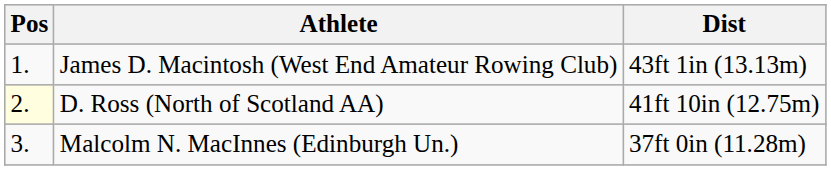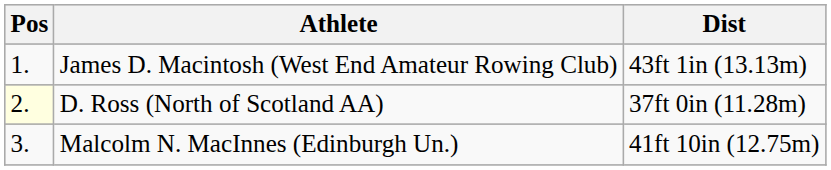 <table class="wikitable">
 <tr>
 <th>Pos</th>
 <th>Athlete</th>
 <th>Dist</th>
 </tr>
 <tr>
 <td>1.</td>
 <td>James D. Macintosh (West End Amateur Rowing Club)</td>
 <td>43ft 1in (13.13m)</td>
 </tr>
 <tr>
 <td style="background: lightyellow;">2.</td>
 <td>D. Ross (North of Scotland AA)</td>
-<td>41ft 10in (12.75m)</td>
+<td>37ft 0in (11.28m)</td>
 </tr>
 <tr>
 <td>3.</td>
 <td>Malcolm N. MacInnes (Edinburgh Un.)</td>
-<td>37ft 0in (11.28m)</td>
+<td>41ft 10in (12.75m)</td>
 </tr>
 </table>
